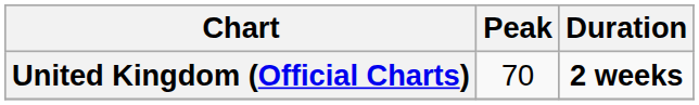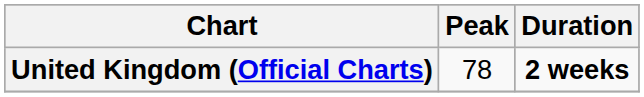 <table class="wikitable plainrowheaders" style="text-align:center">
 <tr>
 <th scope="col">Chart</th>
 <th scope="col">Peak</th>
 <th scope="col">Duration</th>
 </tr>
 <tr>
 <th scope="row">United Kingdom (<a href='#'>Official Charts</a>)</th>
-<td>70</td>
+<td>78</td>
 <td><strong>2 weeks</strong></td>
 </tr>
 <tr>
 </tr>
 </table>
